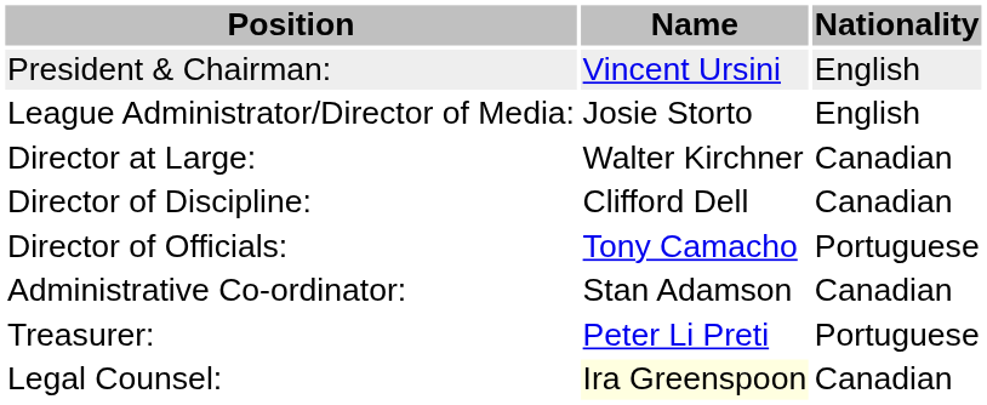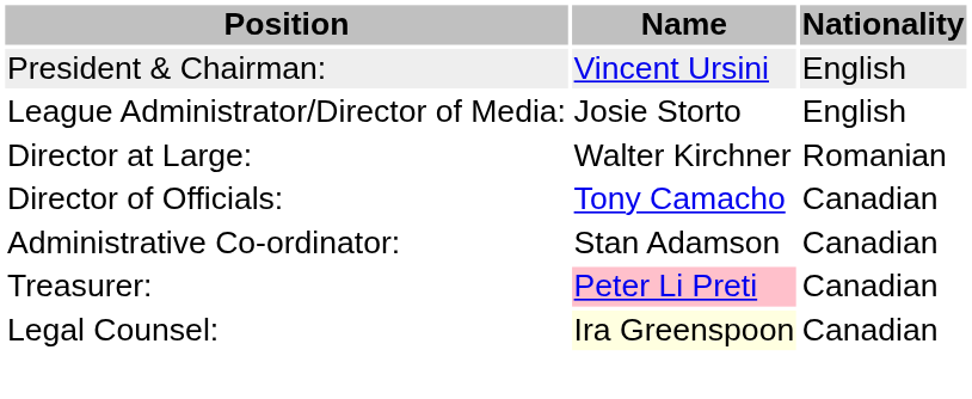 <table class="toccolours">
 <tr>
 <th style="background:silver;">Position</th>
 <th style="background:silver;">Name</th>
 <th style="background:silver;">Nationality</th>
 </tr>
 <tr style="background:#eee;">
 <td>President & Chairman:</td>
 <td><a href='#'>Vincent Ursini</a></td>
 <td> English</td>
 </tr>
 <tr>
 <td>League Administrator/Director of Media:</td>
 <td>Josie Storto</td>
 <td> English</td>
 </tr>
 <tr>
 <td>Director at Large:</td>
 <td>Walter Kirchner</td>
-<td> Canadian</td>
-</tr>
-<tr>
-<td>Director of Discipline:</td>
-<td>Clifford Dell</td>
-<td> Canadian</td>
+<td> Romanian</td>
 </tr>
 <tr>
 <td>Director of Officials:</td>
 <td><a href='#'>Tony Camacho</a></td>
-<td> Portuguese</td>
+<td> Canadian</td>
 </tr>
 <tr>
 <td>Administrative Co-ordinator:</td>
 <td>Stan Adamson</td>
 <td> Canadian</td>
 </tr>
 <tr>
 <td>Treasurer:</td>
-<td><a href='#'>Peter Li Preti</a></td>
-<td> Portuguese</td>
+<td style="background: pink;"><a href='#'>Peter Li Preti</a></td>
+<td> Canadian</td>
 </tr>
 <tr>
 <td>Legal Counsel:</td>
 <td style="background: lightyellow;">Ira Greenspoon</td>
 <td> Canadian</td>
 </tr>
 </table>
